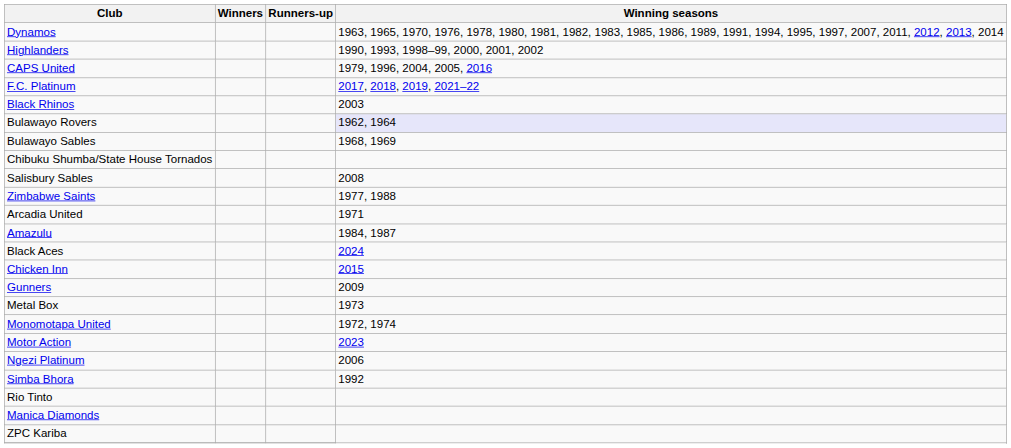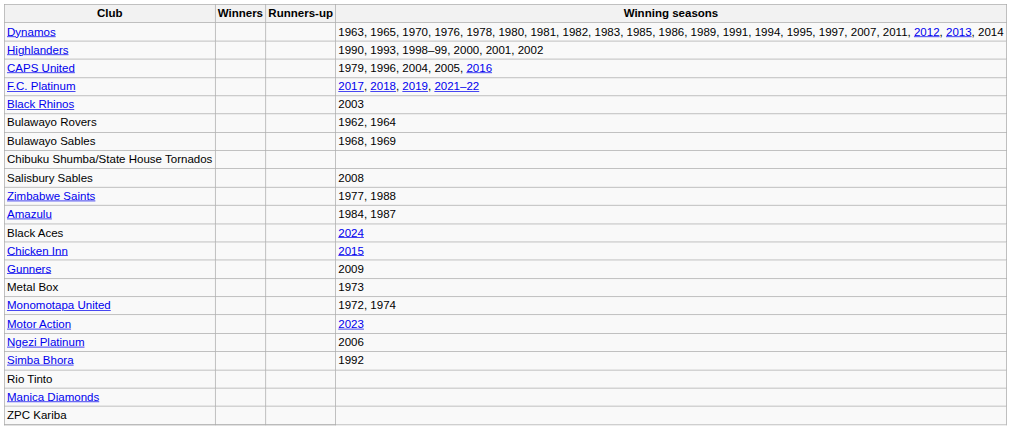 <table class="wikitable sortable">
 <tr>
 <th>Club</th>
 <th>Winners</th>
 <th>Runners-up</th>
 <th>Winning seasons</th>
 </tr>
 <tr>
 <td><a href='#'>Dynamos</a></td>
 <td></td>
 <td></td>
 <td>1963, 1965, 1970, 1976, 1978, 1980, 1981, 1982, 1983, 1985, 1986, 1989, 1991, 1994, 1995, 1997, 2007, 2011, <a href='#'>2012</a>, <a href='#'>2013</a>, 2014</td>
 </tr>
 <tr>
 <td><a href='#'>Highlanders</a></td>
 <td></td>
 <td></td>
 <td>1990, 1993, 1998–99, 2000, 2001, 2002</td>
 </tr>
 <tr>
 <td><a href='#'>CAPS United</a></td>
 <td></td>
 <td></td>
 <td>1979, 1996, 2004, 2005, <a href='#'>2016</a></td>
 </tr>
 <tr>
 <td><a href='#'>F.C. Platinum</a></td>
 <td></td>
 <td></td>
 <td><a href='#'>2017</a>, <a href='#'>2018</a>, <a href='#'>2019</a>, <a href='#'>2021–22</a></td>
 </tr>
 <tr>
 <td><a href='#'>Black Rhinos</a></td>
 <td></td>
 <td></td>
 <td>2003</td>
 </tr>
 <tr>
 <td>Bulawayo Rovers</td>
 <td></td>
 <td></td>
-<td style="background: lavender;">1962, 1964</td>
+<td>1962, 1964</td>
 </tr>
 <tr>
 <td>Bulawayo Sables</td>
 <td></td>
 <td></td>
 <td>1968, 1969</td>
 </tr>
 <tr>
 <td>Chibuku Shumba/State House Tornados</td>
 <td></td>
 <td></td>
 <td></td>
 </tr>
 <tr>
 <td>Salisbury Sables</td>
 <td></td>
 <td></td>
 <td>2008</td>
 </tr>
 <tr>
 <td><a href='#'>Zimbabwe Saints</a></td>
 <td></td>
 <td></td>
 <td>1977, 1988</td>
-</tr>
-<tr>
-<td>Arcadia United</td>
-<td></td>
-<td></td>
-<td>1971</td>
 </tr>
 <tr>
 <td><a href='#'>Amazulu</a></td>
 <td></td>
 <td></td>
 <td>1984, 1987</td>
 </tr>
 <tr>
 <td>Black Aces</td>
 <td></td>
 <td></td>
 <td><a href='#'>2024</a></td>
 </tr>
 <tr>
 <td><a href='#'>Chicken Inn</a></td>
 <td></td>
 <td></td>
 <td><a href='#'>2015</a></td>
 </tr>
 <tr>
 <td><a href='#'>Gunners</a></td>
 <td></td>
 <td></td>
 <td>2009</td>
 </tr>
 <tr>
 <td>Metal Box</td>
 <td></td>
 <td></td>
 <td>1973</td>
 </tr>
 <tr>
 <td><a href='#'>Monomotapa United</a></td>
 <td></td>
 <td></td>
 <td>1972, 1974</td>
 </tr>
 <tr>
 <td><a href='#'>Motor Action</a></td>
 <td></td>
 <td></td>
 <td><a href='#'>2023</a></td>
 </tr>
 <tr>
 <td><a href='#'>Ngezi Platinum</a></td>
 <td></td>
 <td></td>
 <td>2006</td>
 </tr>
 <tr>
 <td><a href='#'>Simba Bhora</a></td>
 <td></td>
 <td></td>
 <td>1992</td>
 </tr>
 <tr>
 <td>Rio Tinto</td>
 <td></td>
 <td></td>
 <td></td>
 </tr>
 <tr>
 <td><a href='#'>Manica Diamonds</a></td>
 <td></td>
 <td></td>
 <td></td>
 </tr>
 <tr>
 <td>ZPC Kariba</td>
 <td></td>
 <td></td>
 </tr>
 <tr>
 </tr>
 </table>
